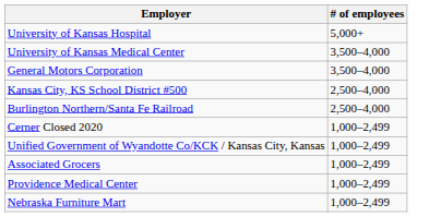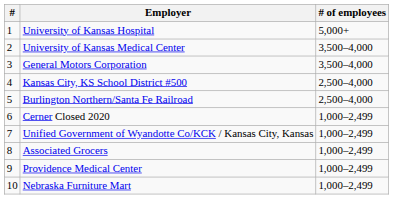 <table class="wikitable">
 <tr>
+<th>#</th>
 <th>Employer</th>
 <th># of employees</th>
 </tr>
 <tr>
+<td>1</td>
 <td><a href='#'>University of Kansas Hospital</a></td>
 <td>5,000+</td>
 </tr>
 <tr>
+<td>2</td>
 <td><a href='#'>University of Kansas Medical Center</a></td>
 <td>3,500–4,000</td>
 </tr>
 <tr>
+<td>3</td>
 <td><a href='#'>General Motors Corporation</a></td>
 <td>3,500–4,000</td>
 </tr>
 <tr>
+<td>4</td>
 <td><a href='#'>Kansas City, KS School District #500</a></td>
 <td>2,500–4,000</td>
 </tr>
 <tr>
+<td>5</td>
 <td><a href='#'>Burlington Northern/Santa Fe Railroad</a></td>
 <td>2,500–4,000</td>
 </tr>
 <tr>
+<td>6</td>
 <td><a href='#'>Cerner</a> Closed 2020</td>
 <td>1,000–2,499</td>
 </tr>
 <tr>
+<td>7</td>
 <td><a href='#'>Unified Government of Wyandotte Co/KCK</a> / Kansas City, Kansas</td>
 <td>1,000–2,499</td>
 </tr>
 <tr>
+<td>8</td>
 <td><a href='#'>Associated Grocers</a></td>
 <td>1,000–2,499</td>
 </tr>
 <tr>
+<td>9</td>
 <td><a href='#'>Providence Medical Center</a></td>
 <td>1,000–2,499</td>
 </tr>
 <tr>
+<td>10</td>
 <td><a href='#'>Nebraska Furniture Mart</a></td>
 <td>1,000–2,499</td>
 </tr>
 </table>
